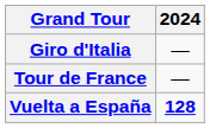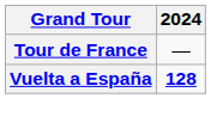 <table class="wikitable plainrowheaders">
 <tr>
 <th scope="col"><a href='#'>Grand Tour</a></th>
 <th scope="col">2024</th>
-</tr>
-<tr style="text-align:center;">
-<th scope="row"> <a href='#'>Giro d'Italia</a></th>
-<td>—</td>
 </tr>
 <tr style="text-align:center;">
 <th scope="row"> <a href='#'>Tour de France</a></th>
 <td>—</td>
 </tr>
 <tr style="text-align:center;">
 <th scope="row"> <a href='#'>Vuelta a España</a></th>
 <td><strong><a href='#'>128</a></strong></td>
 </tr>
 </table>
